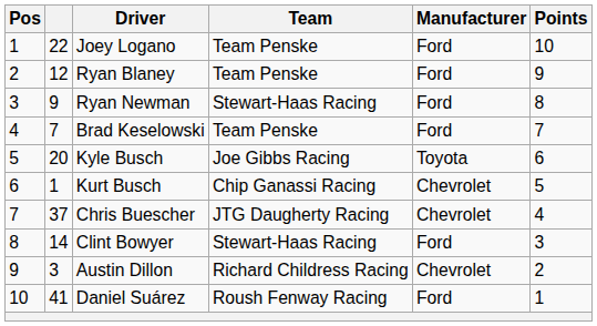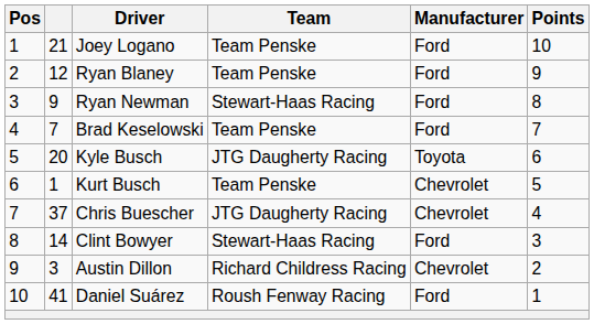 <table class="wikitable" style="font-size:98%">
 <tr>
 <th>Pos</th>
 <th></th>
 <th>Driver</th>
 <th>Team</th>
 <th>Manufacturer</th>
 <th>Points</th>
 </tr>
 <tr>
 <td>1</td>
-<td>22</td>
+<td>21</td>
 <td>Joey Logano</td>
 <td>Team Penske</td>
 <td>Ford</td>
 <td>10</td>
 </tr>
 <tr>
 <td>2</td>
 <td>12</td>
 <td>Ryan Blaney</td>
 <td>Team Penske</td>
 <td>Ford</td>
 <td>9</td>
 </tr>
 <tr>
 <td>3</td>
 <td>9</td>
 <td>Ryan Newman</td>
 <td>Stewart-Haas Racing</td>
 <td>Ford</td>
 <td>8</td>
 </tr>
 <tr>
 <td>4</td>
 <td>7</td>
 <td>Brad Keselowski</td>
 <td>Team Penske</td>
 <td>Ford</td>
 <td>7</td>
 </tr>
 <tr>
 <td>5</td>
 <td>20</td>
 <td>Kyle Busch</td>
-<td>Joe Gibbs Racing</td>
+<td>JTG Daugherty Racing</td>
 <td>Toyota</td>
 <td>6</td>
 </tr>
 <tr>
 <td>6</td>
 <td>1</td>
 <td>Kurt Busch</td>
-<td>Chip Ganassi Racing</td>
+<td>Team Penske</td>
 <td>Chevrolet</td>
 <td>5</td>
 </tr>
 <tr>
 <td>7</td>
 <td>37</td>
 <td>Chris Buescher</td>
 <td>JTG Daugherty Racing</td>
 <td>Chevrolet</td>
 <td>4</td>
 </tr>
 <tr>
 <td>8</td>
 <td>14</td>
 <td>Clint Bowyer</td>
 <td>Stewart-Haas Racing</td>
 <td>Ford</td>
 <td>3</td>
 </tr>
 <tr>
 <td>9</td>
 <td>3</td>
 <td>Austin Dillon</td>
 <td>Richard Childress Racing</td>
 <td>Chevrolet</td>
 <td>2</td>
 </tr>
 <tr>
 <td>10</td>
 <td>41</td>
 <td>Daniel Suárez</td>
 <td>Roush Fenway Racing</td>
 <td>Ford</td>
 <td>1</td>
 </tr>
 <tr>
 <th colspan="6"></th>
 </tr>
 </table>
